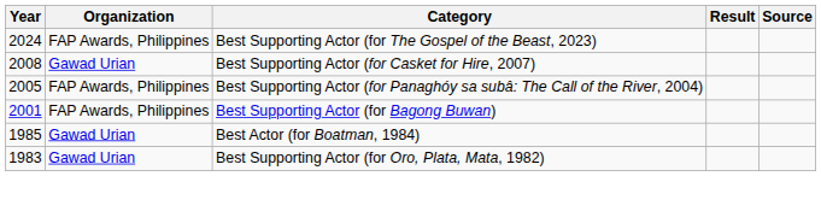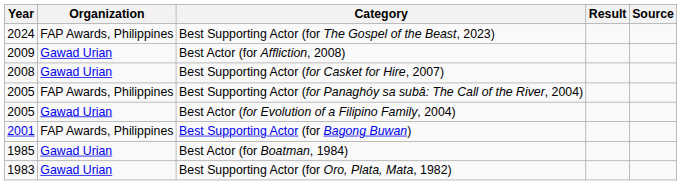 <table class="wikitable">
 <tr>
 <th>Year</th>
 <th>Organization</th>
 <th>Category</th>
 <th>Result</th>
 <th>Source</th>
 </tr>
 <tr>
 <td>2024</td>
 <td>FAP Awards, Philippines</td>
 <td>Best Supporting Actor (for <em>The Gospel of the Beast</em>, 2023)</td>
 <td></td>
 <td></td>
 </tr>
 <tr>
+<td>2009</td>
+<td><a href='#'>Gawad Urian</a></td>
+<td>Best Actor (for <em>Affliction</em>, 2008)</td>
+<td></td>
+<td></td>
+</tr>
+<tr>
 <td>2008</td>
 <td><a href='#'>Gawad Urian</a></td>
 <td>Best Supporting Actor (<em>for Casket for Hire</em>, 2007)</td>
 <td></td>
 <td></td>
 </tr>
 <tr>
 <td>2005</td>
 <td>FAP Awards, Philippines</td>
 <td>Best Supporting Actor (<em>for Panaghóy sa subâ: The Call of the River</em>, 2004)</td>
+<td></td>
+<td></td>
+</tr>
+<tr>
+<td>2005</td>
+<td><a href='#'>Gawad Urian</a></td>
+<td>Best Actor (<em>for Evolution of a Filipino Family</em>, 2004)</td>
 <td></td>
 <td></td>
 </tr>
 <tr>
 <td><a href='#'>2001</a></td>
 <td>FAP Awards, Philippines</td>
 <td><a href='#'>Best Supporting Actor</a> (for <em><a href='#'>Bagong Buwan</a></em>)</td>
 <td></td>
 <td></td>
 </tr>
 <tr>
 <td>1985</td>
 <td><a href='#'>Gawad Urian</a></td>
 <td>Best Actor (for <em>Boatman</em>, 1984)</td>
 <td></td>
 <td></td>
 </tr>
 <tr>
 <td>1983</td>
 <td><a href='#'>Gawad Urian</a></td>
 <td>Best Supporting Actor (for <em>Oro, Plata, Mata</em>, 1982)</td>
 <td></td>
 <td></td>
 </tr>
 </table>
